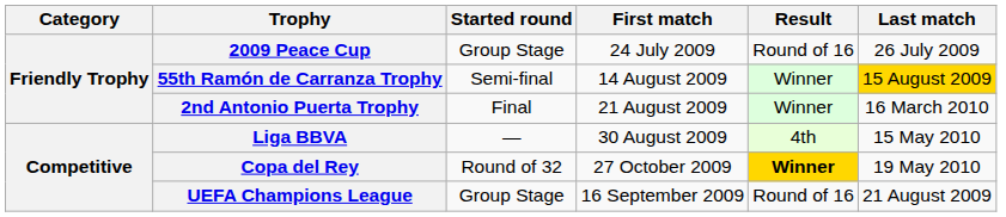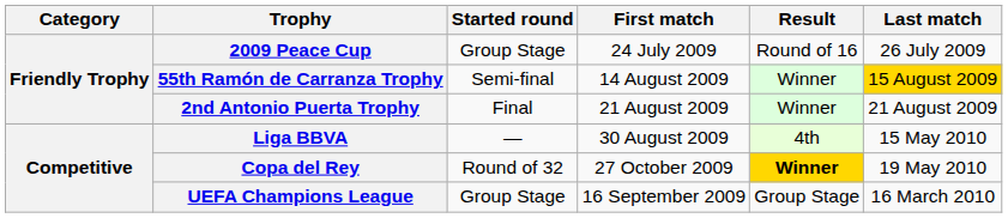 <table class="wikitable">
 <tr>
 <th>Category</th>
 <th>Trophy</th>
 <th>Started round</th>
 <th>First match</th>
 <th>Result</th>
 <th>Last match</th>
 </tr>
 <tr>
 <th rowspan="3">Friendly Trophy</th>
 <th><a href='#'>2009 Peace Cup</a></th>
 <td style="text-align:center;">Group Stage</td>
 <td style="text-align:center;">24 July 2009</td>
 <td style="text-align:center;">Round of 16</td>
 <td style="text-align:center;">26 July 2009</td>
 </tr>
 <tr>
 <th><a href='#'>55th Ramón de Carranza Trophy</a></th>
 <td style="text-align:center;">Semi-final</td>
 <td style="text-align:center;">14 August 2009</td>
 <td style="background:#dfd; text-align:center;">Winner</td>
 <td style="background: gold; text-align:center;">15 August 2009</td>
 </tr>
 <tr>
 <th><a href='#'>2nd Antonio Puerta Trophy</a></th>
 <td style="text-align:center;">Final</td>
 <td style="text-align:center;">21 August 2009</td>
 <td style="background:#dfd; text-align:center;">Winner</td>
-<td style="text-align:center;">16 March 2010</td>
+<td style="text-align:center;">21 August 2009</td>
 </tr>
 <tr>
 <th rowspan="3">Competitive</th>
 <th><a href='#'>Liga BBVA</a></th>
 <td style="text-align:center;">—</td>
 <td style="text-align:center;">30 August 2009</td>
 <td style="background:#e8ffd8; text-align:center;">4th</td>
 <td style="text-align:center;">15 May 2010</td>
 </tr>
 <tr>
 <th><a href='#'>Copa del Rey</a></th>
 <td style="text-align:center;">Round of 32</td>
 <td style="text-align:center;">27 October 2009</td>
 <td style="text-align:center; background:gold;"><strong>Winner</strong></td>
 <td style="text-align:center;">19 May 2010</td>
 </tr>
 <tr>
 <th><a href='#'>UEFA Champions League</a></th>
 <td style="text-align:center;">Group Stage</td>
 <td style="text-align:center;">16 September 2009</td>
-<td style="text-align:center;">Round of 16</td>
-<td style="text-align:center;">21 August 2009</td>
+<td style="text-align:center;">Group Stage</td>
+<td style="text-align:center;">16 March 2010</td>
 </tr>
 </table>
